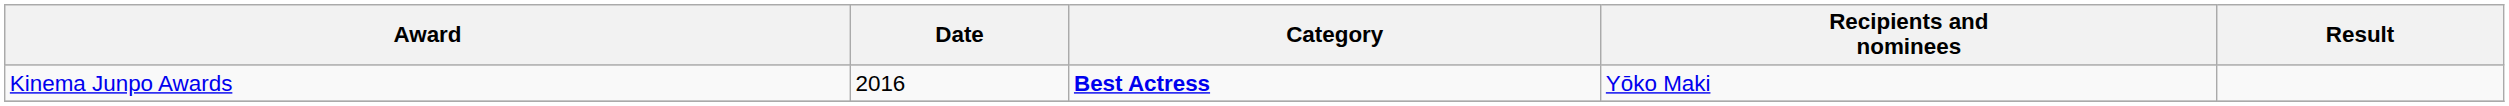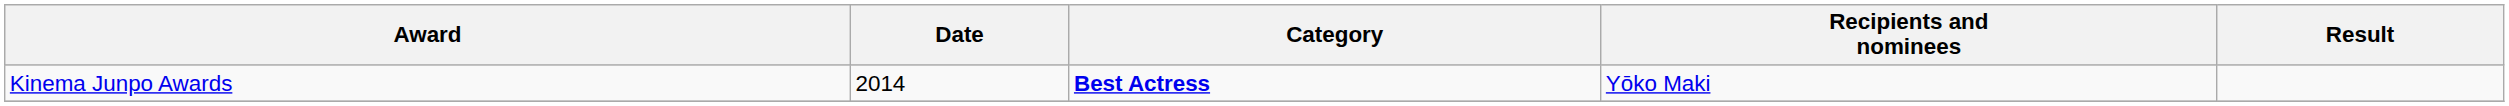 <table class="wikitable sortable" width="90%">
 <tr style="background:#ccc; text-align:center;">
 <th>Award</th>
 <th>Date</th>
 <th>Category</th>
 <th>Recipients and <br>nominees</th>
 <th>Result</th>
 </tr>
 <tr>
 <td rowspan="1"><a href='#'>Kinema Junpo Awards</a></td>
-<td rowspan="1">2016</td>
+<td rowspan="1">2014</td>
 <td><strong><a href='#'>Best Actress</a></strong></td>
 <td><a href='#'>Yōko Maki</a></td>
 <td></td>
 </tr>
 <tr>
 </tr>
 </table>
